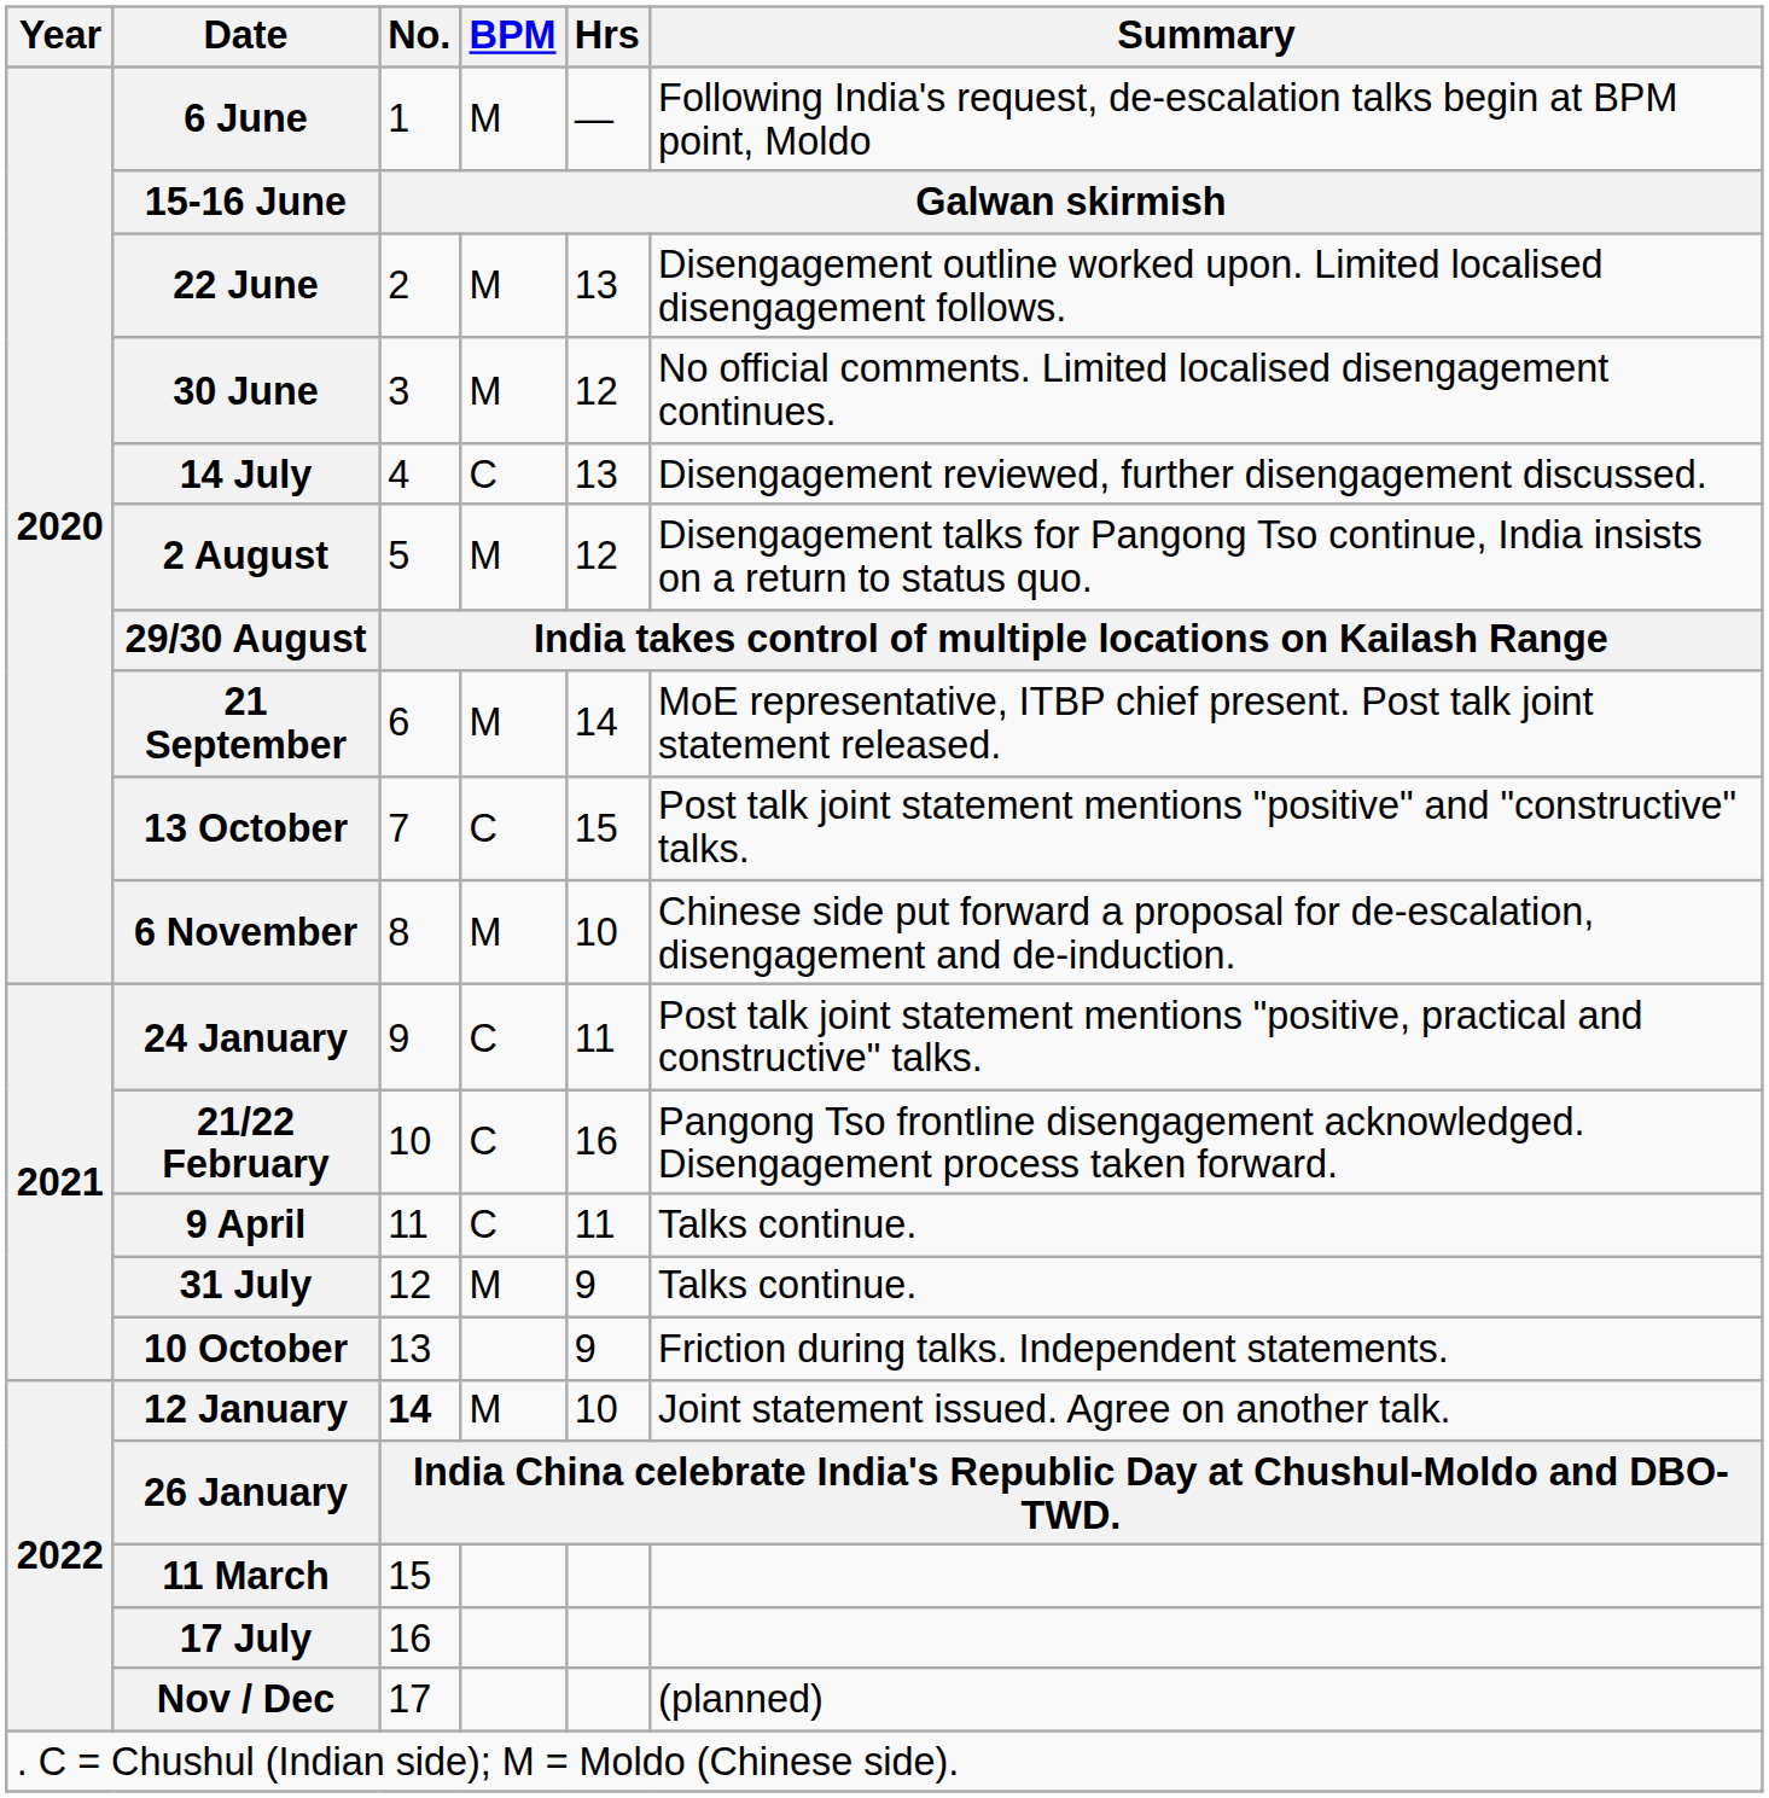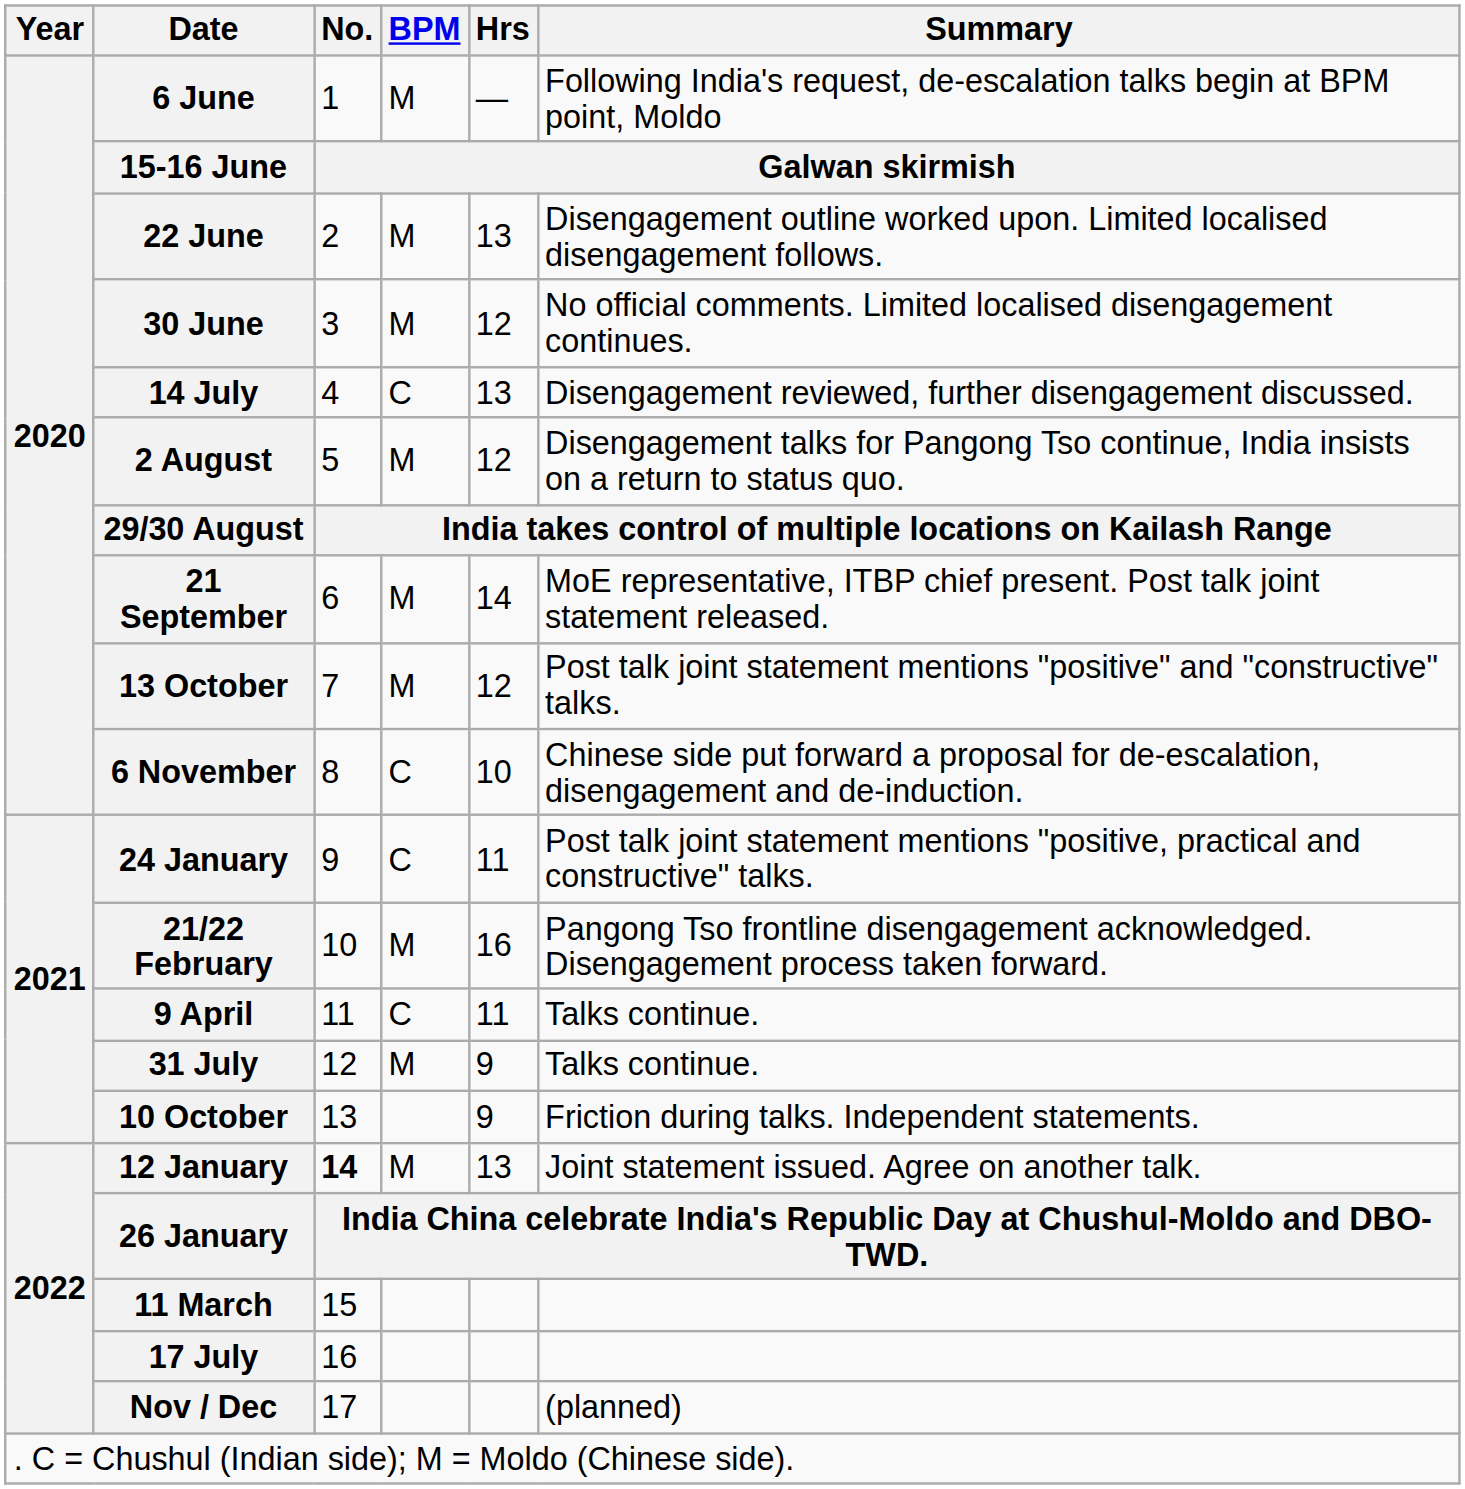 <table class="wikitable plainrowheaders" style="float:right; clear:right; max-width:45em; font-size:85%;">
 <tr>
 <th>Year</th>
 <th>Date</th>
 <th>No.</th>
 <th><a href='#'>BPM</a></th>
 <th>Hrs</th>
 <th>Summary</th>
 </tr>
 <tr>
 <th rowspan="10">2020</th>
 <th>6 June</th>
 <td>1</td>
 <td>M</td>
 <td>—</td>
 <td>Following India's request, de-escalation talks begin at BPM point, Moldo</td>
 </tr>
 <tr>
 <th>15-16 June</th>
 <th colspan="4">Galwan skirmish</th>
 </tr>
 <tr>
 <th>22 June</th>
 <td>2</td>
 <td>M</td>
 <td>13</td>
 <td>Disengagement outline worked upon. Limited localised disengagement follows.</td>
 </tr>
 <tr>
 <th>30 June</th>
 <td>3</td>
 <td>M</td>
 <td>12</td>
 <td>No official comments. Limited localised disengagement continues.</td>
 </tr>
 <tr>
 <th>14 July</th>
 <td>4</td>
 <td>C</td>
 <td>13</td>
 <td>Disengagement reviewed, further disengagement discussed.</td>
 </tr>
 <tr>
 <th>2 August</th>
 <td>5</td>
 <td>M</td>
 <td>12</td>
 <td>Disengagement talks for Pangong Tso continue, India insists on a return to status quo.</td>
 </tr>
 <tr>
 <th>29/30 August</th>
 <th colspan="4">India takes control of multiple locations on Kailash Range</th>
 </tr>
 <tr>
 <th>21 September</th>
 <td>6</td>
 <td>M</td>
 <td>14</td>
 <td>MoE representative, ITBP chief present. Post talk joint statement released.</td>
 </tr>
 <tr>
 <th>13 October</th>
 <td>7</td>
-<td>C</td>
-<td>15</td>
+<td>M</td>
+<td>12</td>
 <td>Post talk joint statement mentions "positive" and "constructive" talks.</td>
 </tr>
 <tr>
 <th>6 November</th>
 <td>8</td>
-<td>M</td>
+<td>C</td>
 <td>10</td>
 <td>Chinese side put forward a proposal for de-escalation, disengagement and de-induction.</td>
 </tr>
 <tr>
 <th rowspan="5">2021</th>
 <th>24 January</th>
 <td>9</td>
 <td>C</td>
 <td>11</td>
 <td>Post talk joint statement mentions "positive, practical and constructive" talks.</td>
 </tr>
 <tr>
 <th>21/22 February</th>
 <td>10</td>
-<td>C</td>
+<td>M</td>
 <td>16</td>
 <td>Pangong Tso frontline disengagement acknowledged. Disengagement process taken forward.</td>
 </tr>
 <tr>
 <th>9 April</th>
 <td>11</td>
 <td>C</td>
 <td>11</td>
 <td>Talks continue.</td>
 </tr>
 <tr>
 <th>31 July</th>
 <td>12</td>
 <td>M</td>
 <td>9</td>
 <td>Talks continue.</td>
 </tr>
 <tr>
 <th>10 October</th>
 <td>13</td>
 <td></td>
 <td>9</td>
 <td>Friction during talks. Independent statements.</td>
 </tr>
 <tr>
 <th rowspan="5">2022</th>
 <th>12 January</th>
 <td><strong>14</strong></td>
 <td>M</td>
-<td>10</td>
+<td>13</td>
 <td>Joint statement issued. Agree on another talk.</td>
 </tr>
 <tr>
 <th>26 January</th>
 <th colspan="4">India China celebrate India's Republic Day at Chushul-Moldo and DBO-TWD.</th>
 </tr>
 <tr>
 <th>11 March</th>
 <td>15</td>
 <td></td>
 <td></td>
 <td></td>
 </tr>
 <tr>
 <th>17 July</th>
 <td>16</td>
 <td></td>
 <td></td>
 <td></td>
 </tr>
 <tr>
 <th>Nov / Dec</th>
 <td>17</td>
 <td></td>
 <td></td>
 <td>(planned)</td>
 </tr>
 <tr>
 <td colspan="6">. C = Chushul (Indian side); M = Moldo (Chinese side).</td>
 </tr>
 </table>
